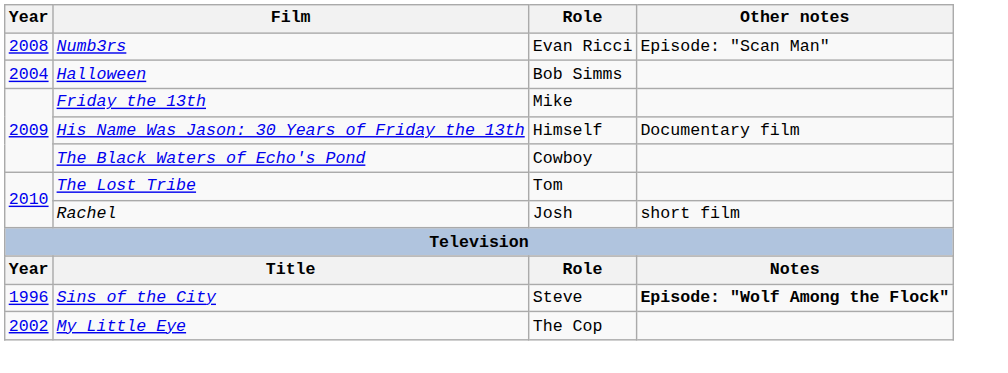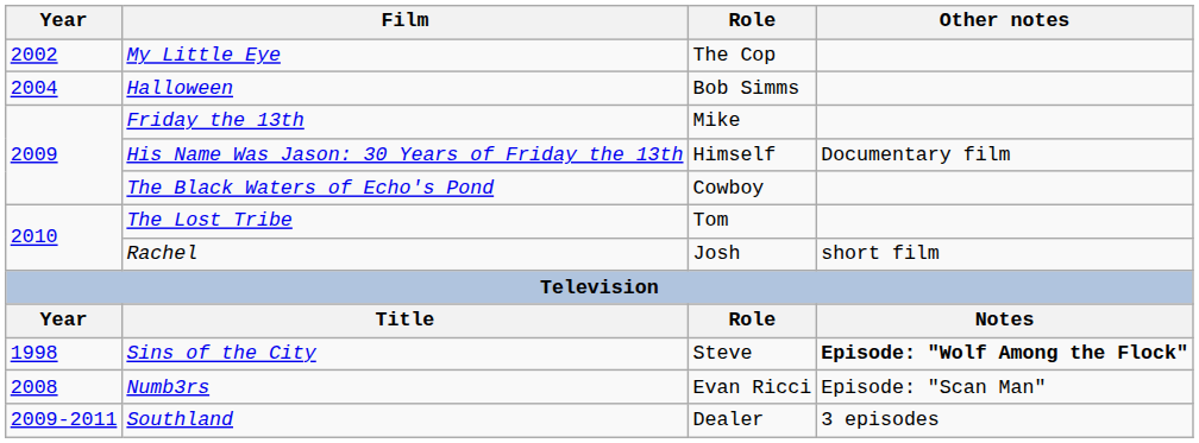 <table class="wikitable" style="font-size: 90%;">
 <tr>
 <th>Year</th>
 <th>Film</th>
 <th>Role</th>
 <th>Other notes</th>
 </tr>
 <tr>
-<td><a href='#'>2008</a></td>
-<td><em><a href='#'>Numb3rs</a></em></td>
-<td>Evan Ricci</td>
-<td>Episode: "Scan Man"</td>
+<td><a href='#'>2002</a></td>
+<td><em><a href='#'>My Little Eye</a></em></td>
+<td>The Cop</td>
+<td></td>
 </tr>
 <tr>
 <td><a href='#'>2004</a></td>
 <td><em><a href='#'>Halloween</a></em></td>
 <td>Bob Simms</td>
 <td></td>
 </tr>
 <tr>
 <td rowspan="3"><a href='#'>2009</a></td>
 <td><em><a href='#'>Friday the 13th</a></em></td>
 <td>Mike</td>
 <td></td>
 </tr>
 <tr>
 <td><em><a href='#'>His Name Was Jason: 30 Years of Friday the 13th</a></em></td>
 <td>Himself</td>
 <td>Documentary film</td>
 </tr>
 <tr>
 <td><em><a href='#'>The Black Waters of Echo's Pond</a></em></td>
 <td>Cowboy</td>
 <td></td>
 </tr>
 <tr>
 <td rowspan="2"><a href='#'>2010</a></td>
 <td><em><a href='#'>The Lost Tribe</a></em></td>
 <td>Tom</td>
 <td></td>
 </tr>
 <tr>
 <td><em>Rachel</em></td>
 <td>Josh</td>
 <td>short film</td>
 </tr>
 <tr>
 <th colspan="4" style="background: LightSteelBlue;">Television</th>
 </tr>
 <tr>
 <th>Year</th>
 <th>Title</th>
 <th>Role</th>
 <th>Notes</th>
 </tr>
 <tr>
-<td><a href='#'>1996</a></td>
+<td><a href='#'>1998</a></td>
 <td><em><a href='#'>Sins of the City</a></em></td>
 <td>Steve</td>
 <td><strong>Episode: "Wolf Among the Flock"</strong></td>
 </tr>
 <tr>
-<td><a href='#'>2002</a></td>
-<td><em><a href='#'>My Little Eye</a></em></td>
-<td>The Cop</td>
-<td></td>
+<td><a href='#'>2008</a></td>
+<td><em><a href='#'>Numb3rs</a></em></td>
+<td>Evan Ricci</td>
+<td>Episode: "Scan Man"</td>
+</tr>
+<tr>
+<td><a href='#'>2009-2011</a></td>
+<td><em><a href='#'>Southland</a></em></td>
+<td>Dealer</td>
+<td>3 episodes</td>
 </tr>
 </table>
